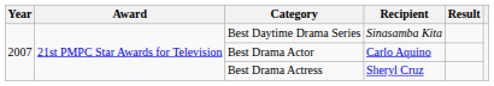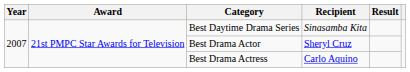 <table class="wikitable">
 <tr>
 <th>Year</th>
 <th>Award</th>
 <th>Category</th>
 <th>Recipient</th>
 <th>Result</th>
 <th></th>
 </tr>
 <tr>
 <td rowspan=3>2007</td>
 <td rowspan=3><a href='#'>21st PMPC Star Awards for Television</a></td>
 <td>Best Daytime Drama Series</td>
 <td><em>Sinasamba Kita</em></td>
 <td></td>
 <td rowspan=3></td>
 </tr>
 <tr>
 <td>Best Drama Actor</td>
-<td><a href='#'>Carlo Aquino</a></td>
+<td><a href='#'>Sheryl Cruz</a></td>
 <td></td>
 </tr>
 <tr>
 <td>Best Drama Actress</td>
-<td><a href='#'>Sheryl Cruz</a></td>
+<td><a href='#'>Carlo Aquino</a></td>
 <td></td>
 </tr>
 </table>
